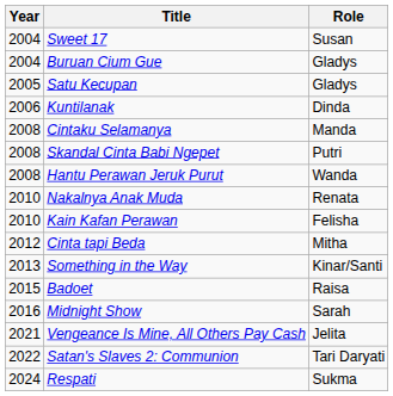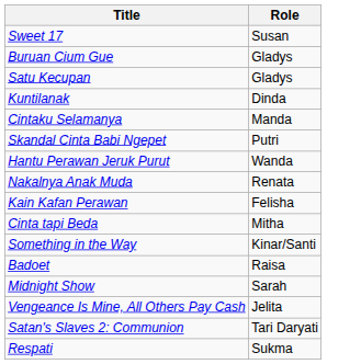 <table class="wikitable">
 <tr>
-<th>Year</th>
 <th>Title</th>
 <th>Role</th>
 </tr>
 <tr>
-<td>2004</td>
 <td><em><a href='#'>Sweet 17</a></em></td>
 <td>Susan</td>
 </tr>
 <tr>
-<td>2004</td>
 <td><em><a href='#'>Buruan Cium Gue</a></em></td>
 <td>Gladys</td>
 </tr>
 <tr>
-<td>2005</td>
 <td><em><a href='#'>Satu Kecupan</a></em></td>
 <td>Gladys</td>
 </tr>
 <tr>
-<td>2006</td>
 <td><em><a href='#'>Kuntilanak</a></em></td>
 <td>Dinda</td>
 </tr>
 <tr>
-<td>2008</td>
 <td><em><a href='#'>Cintaku Selamanya</a></em></td>
 <td>Manda</td>
 </tr>
 <tr>
-<td>2008</td>
 <td><em><a href='#'>Skandal Cinta Babi Ngepet</a></em></td>
 <td>Putri</td>
 </tr>
 <tr>
-<td>2008</td>
 <td><em><a href='#'>Hantu Perawan Jeruk Purut</a></em></td>
 <td>Wanda</td>
 </tr>
 <tr>
-<td>2010</td>
 <td><em><a href='#'>Nakalnya Anak Muda</a></em></td>
 <td>Renata</td>
 </tr>
 <tr>
-<td>2010</td>
 <td><em><a href='#'>Kain Kafan Perawan</a></em></td>
 <td>Felisha</td>
 </tr>
 <tr>
-<td>2012</td>
 <td><em><a href='#'>Cinta tapi Beda</a></em></td>
 <td>Mitha</td>
 </tr>
 <tr>
-<td>2013</td>
 <td><em><a href='#'>Something in the Way</a></em></td>
 <td>Kinar/Santi</td>
 </tr>
 <tr>
-<td>2015</td>
 <td><em><a href='#'>Badoet</a></em></td>
 <td>Raisa</td>
 </tr>
 <tr>
-<td>2016</td>
 <td><em><a href='#'>Midnight Show</a></em></td>
 <td>Sarah</td>
 </tr>
 <tr>
-<td>2021</td>
 <td><em><a href='#'>Vengeance Is Mine, All Others Pay Cash</a></em></td>
 <td>Jelita</td>
 </tr>
 <tr>
-<td>2022</td>
 <td><em><a href='#'>Satan's Slaves 2: Communion</a></em></td>
 <td>Tari Daryati</td>
 </tr>
 <tr>
-<td>2024</td>
 <td><em><a href='#'>Respati</a></em></td>
 <td>Sukma</td>
 </tr>
 </table>
